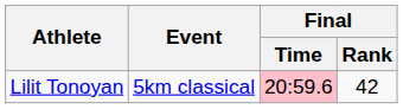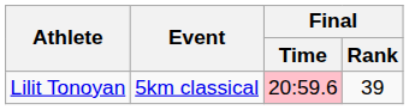 <table class="wikitable">
 <tr>
 <th rowspan="2">Athlete</th>
 <th rowspan="2">Event</th>
 <th colspan="2">Final</th>
 </tr>
 <tr>
 <th>Time</th>
 <th>Rank</th>
 </tr>
 <tr>
 <td rowspan="1"><a href='#'>Lilit Tonoyan</a></td>
 <td><a href='#'>5km classical</a></td>
 <td align="center" style="background: pink;">20:59.6</td>
-<td align="center">42</td>
+<td align="center">39</td>
 </tr>
 </table>
